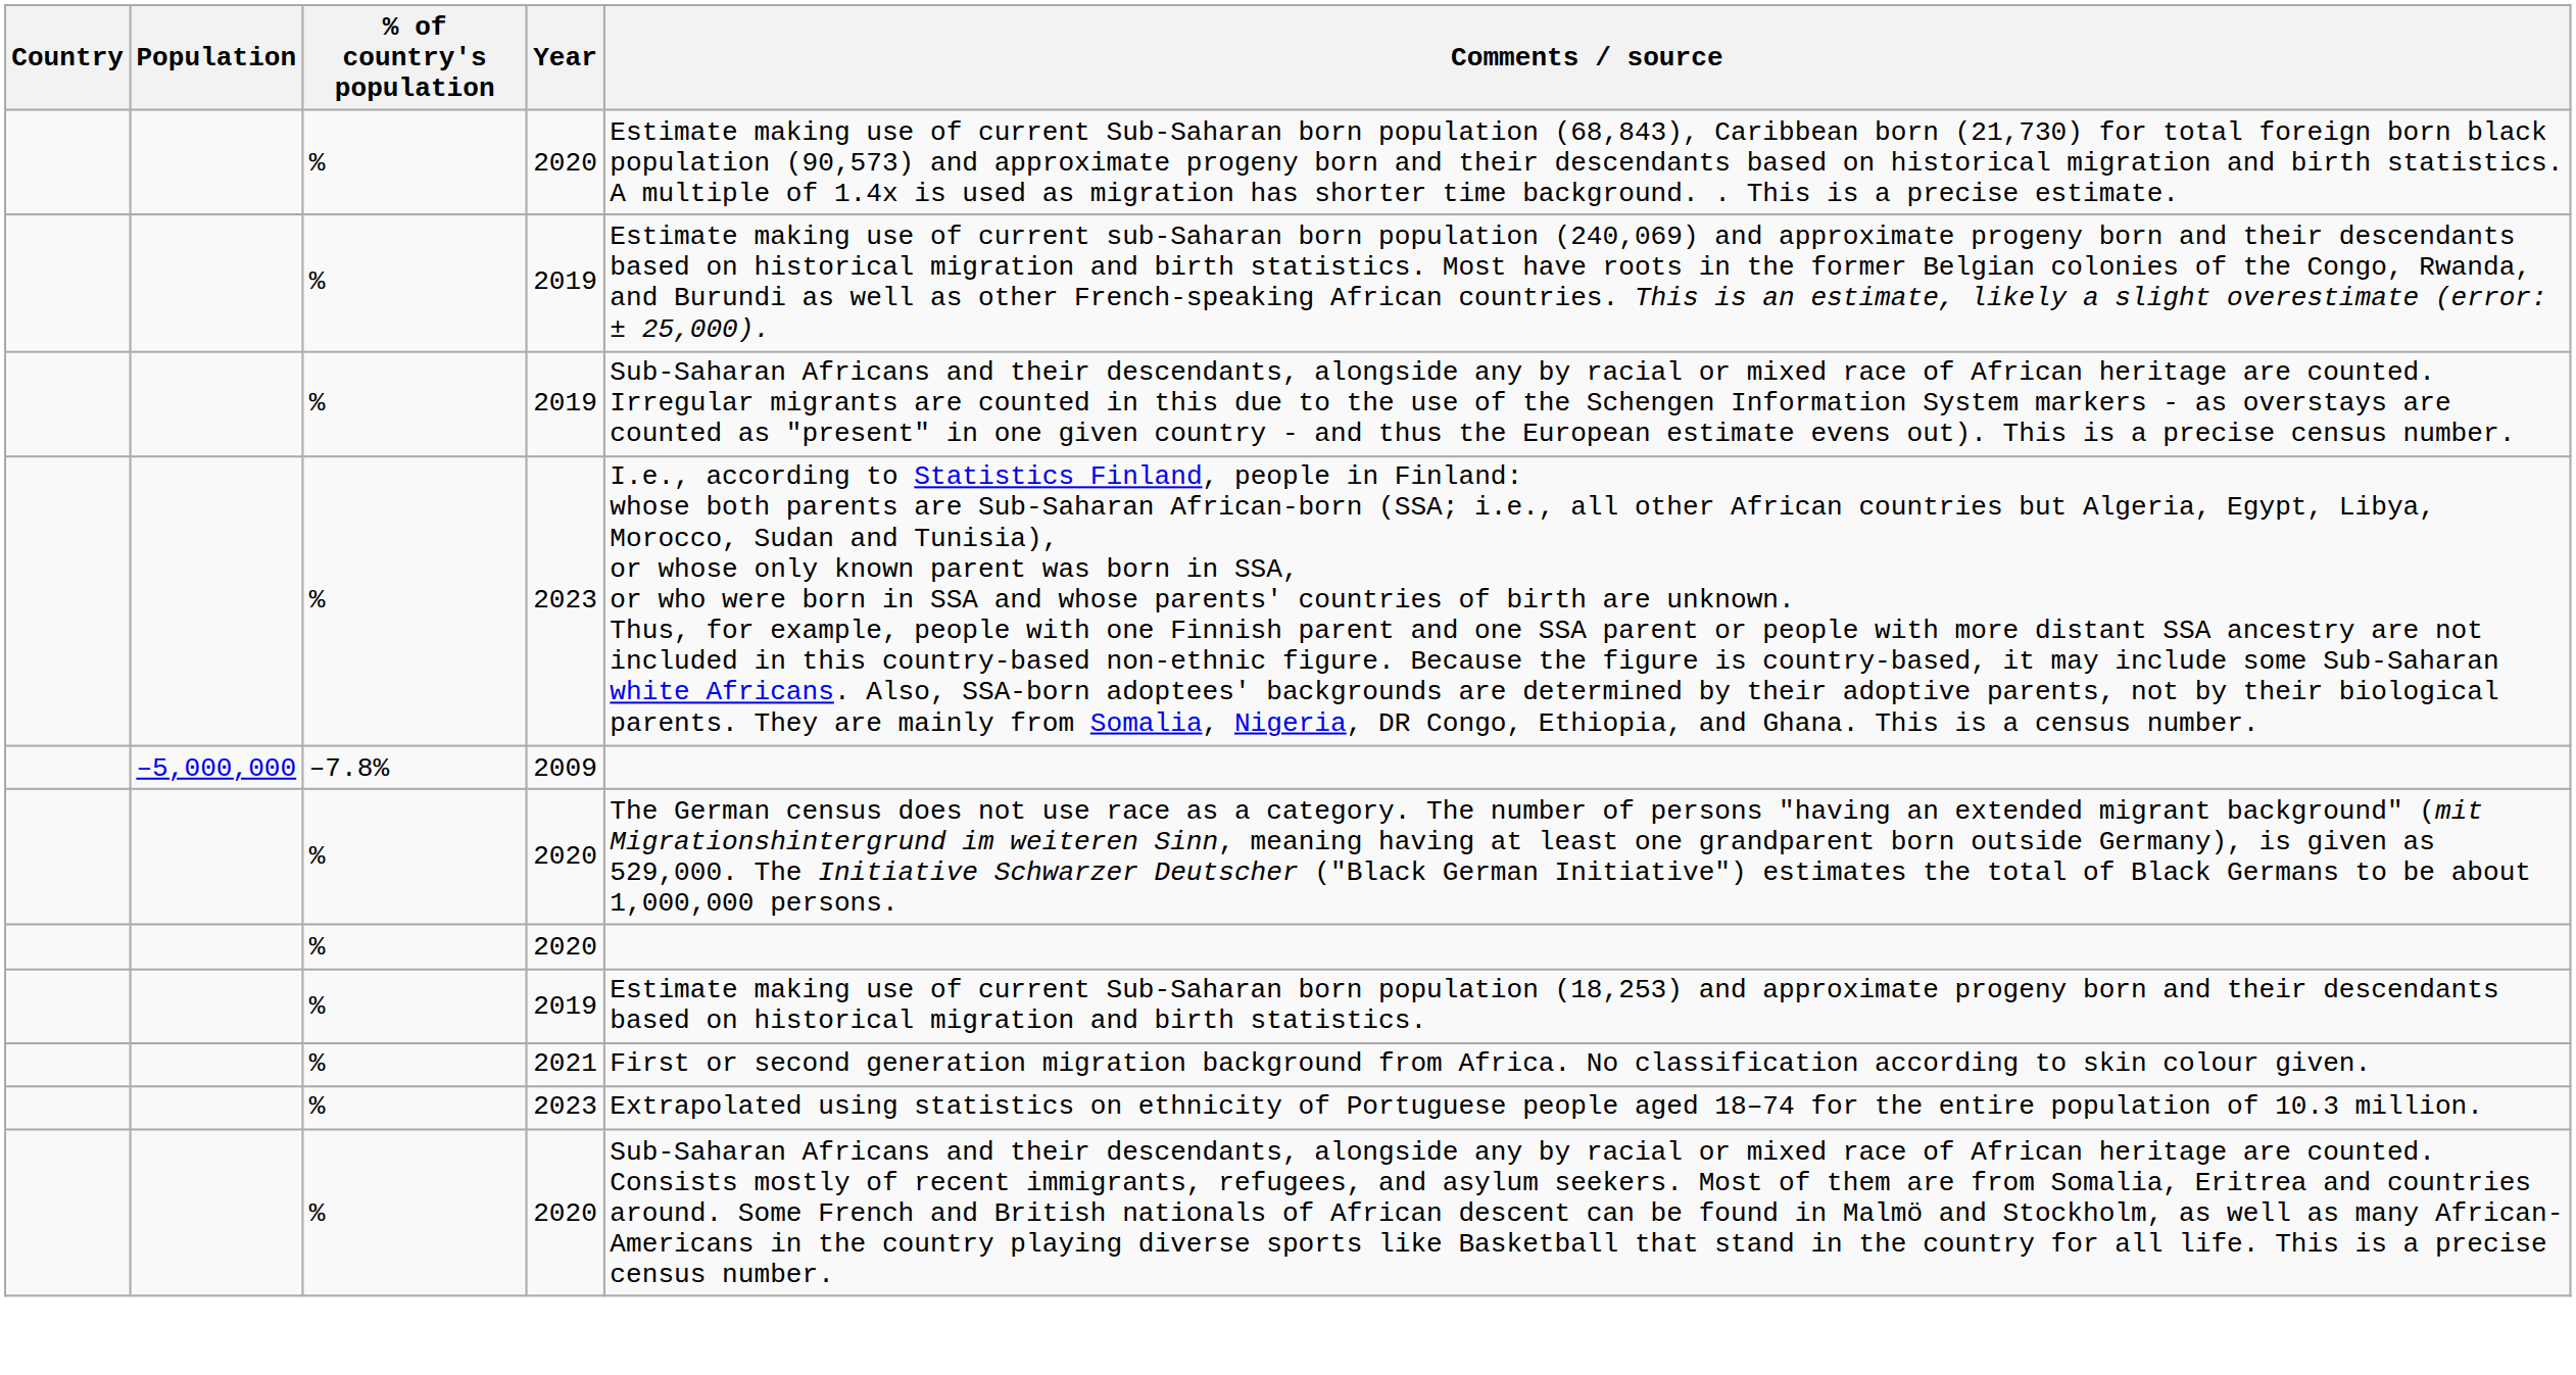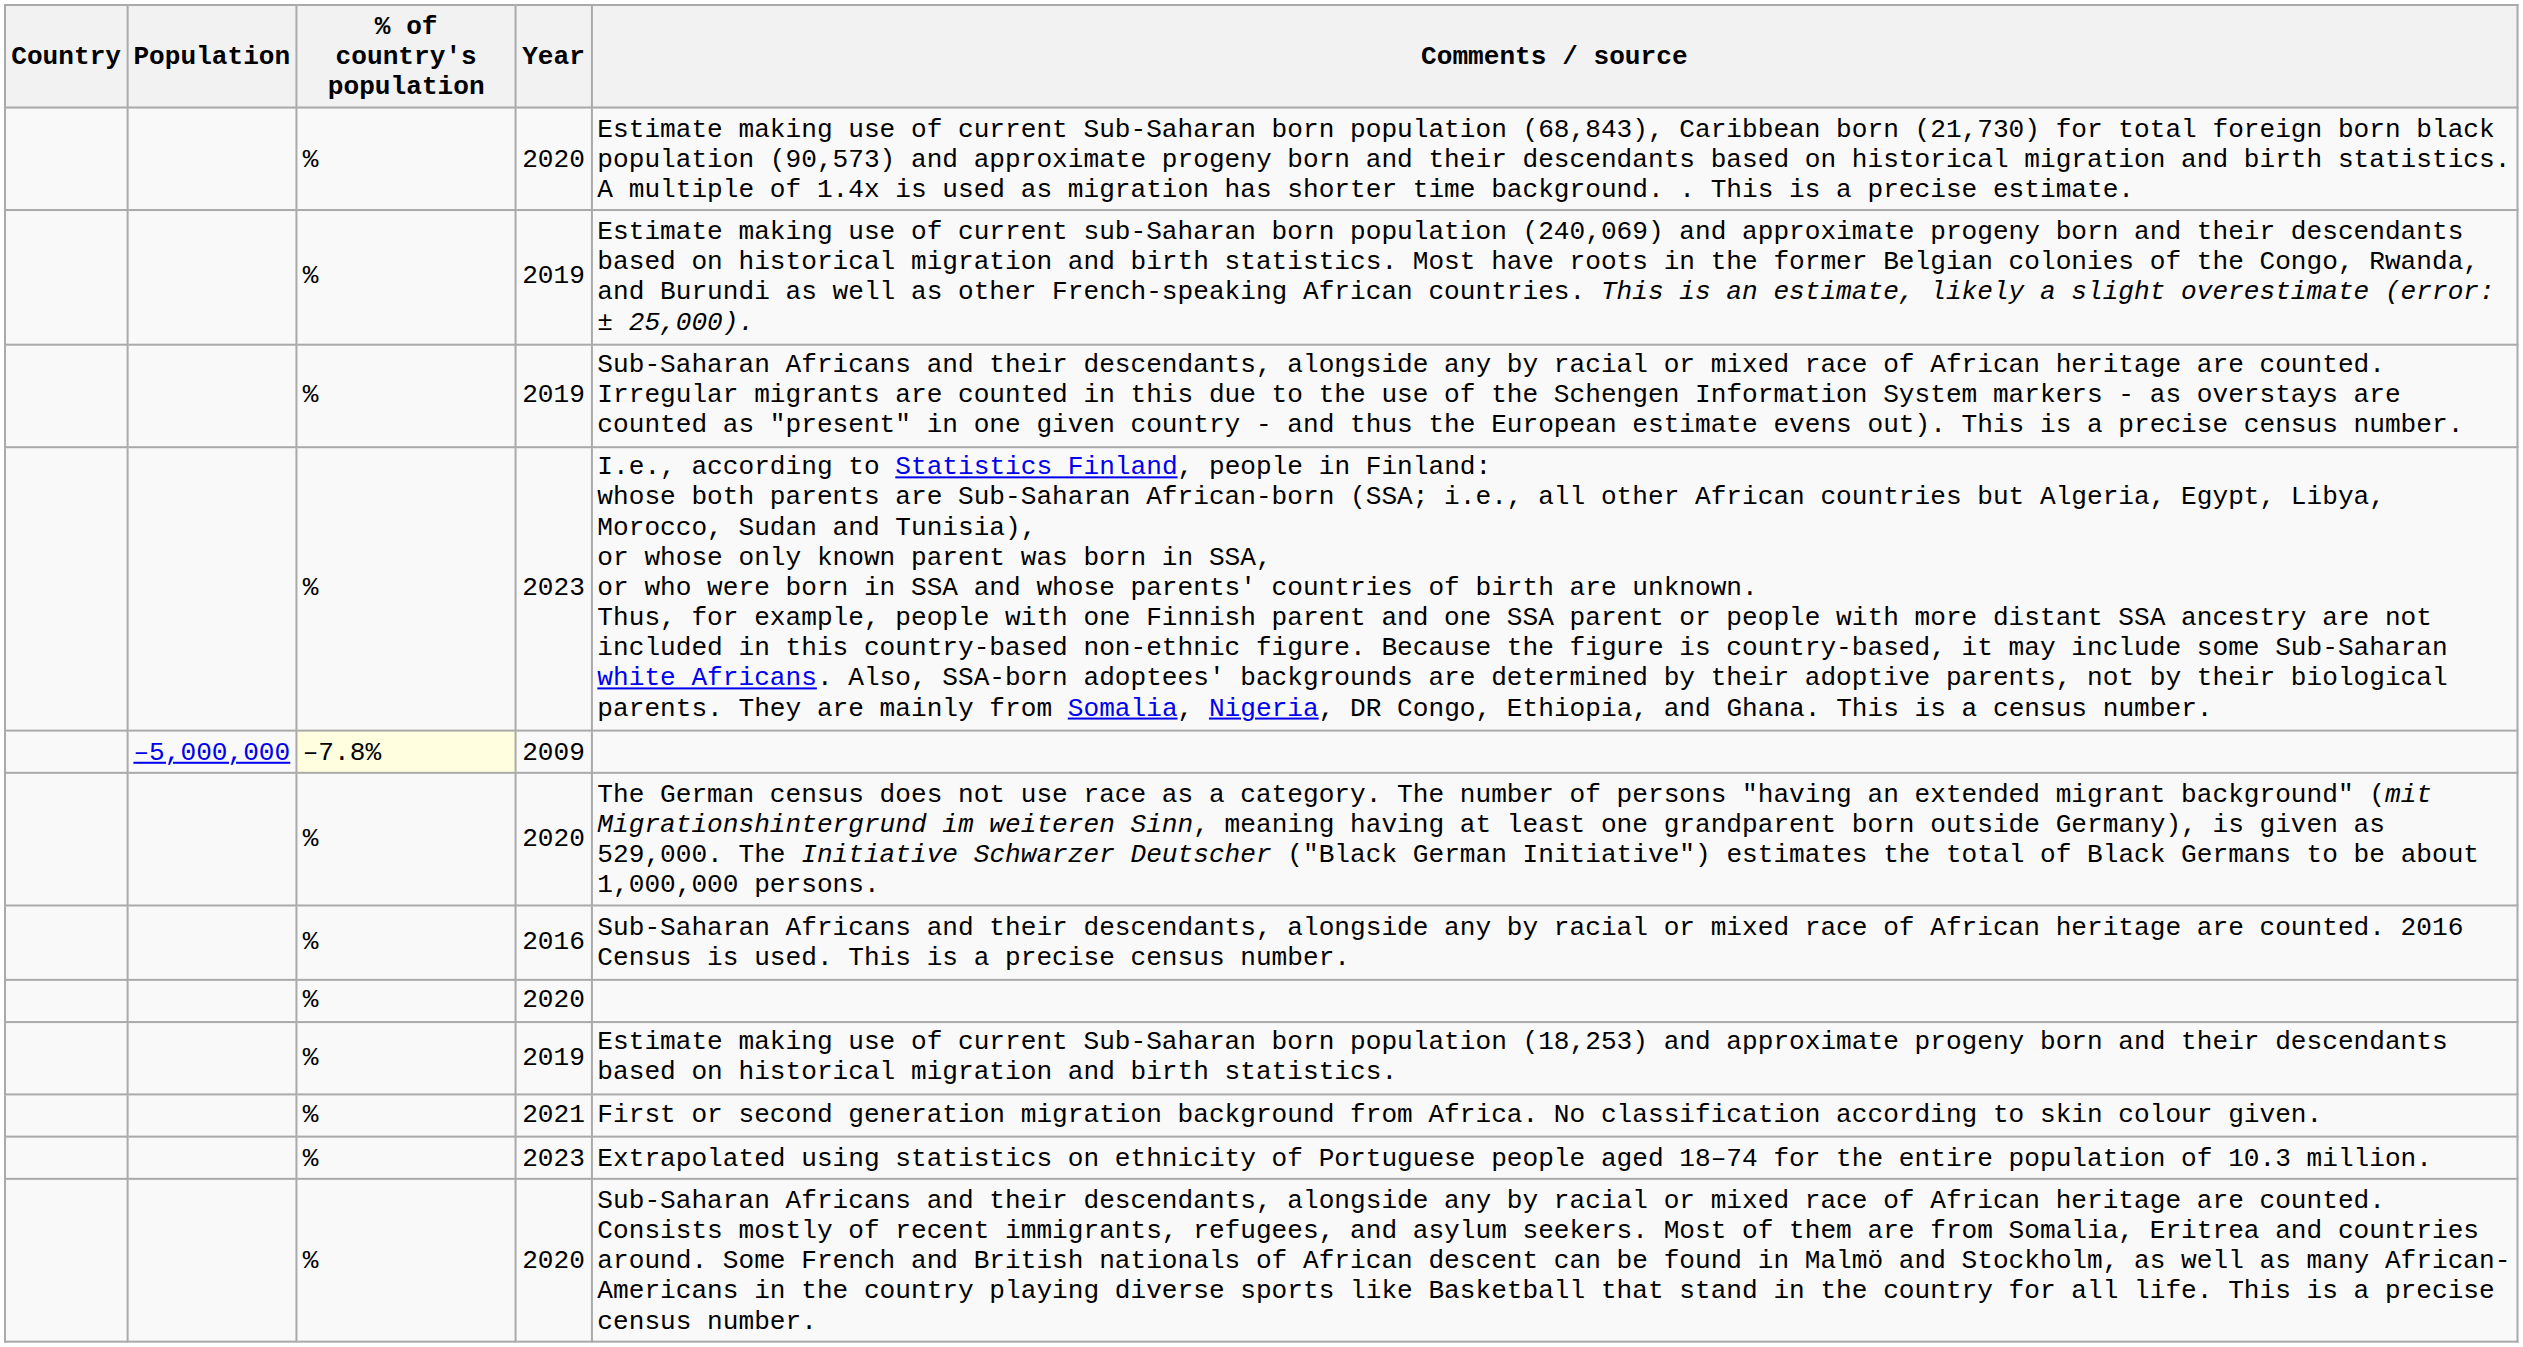 <table class="wikitable sortable">
 <tr>
 <th>Country</th>
 <th>Population</th>
 <th>% of country's population</th>
 <th>Year</th>
 <th class="unsortable">Comments / source</th>
 </tr>
 <tr>
 <td></td>
 <td><a href='#'></a></td>
 <td>%</td>
 <td>2020</td>
 <td>Estimate making use of current Sub-Saharan born population (68,843), Caribbean born (21,730) for total foreign born black population (90,573) and approximate progeny born and their descendants based on historical migration and birth statistics. A multiple of 1.4x is used as migration has shorter time background. . This is a precise estimate.</td>
 </tr>
 <tr>
 <td></td>
 <td><a href='#'></a></td>
 <td>%</td>
 <td>2019</td>
 <td>Estimate making use of current sub-Saharan born population (240,069) and approximate progeny born and their descendants based on historical migration and birth statistics. Most have roots in the former Belgian colonies of the Congo, Rwanda, and Burundi as well as other French-speaking African countries. <em>This is an estimate, likely a slight overestimate (error: ± 25,000).</em></td>
 </tr>
 <tr>
 <td></td>
 <td></td>
 <td>%</td>
 <td>2019</td>
 <td>Sub-Saharan Africans and their descendants, alongside any by racial or mixed race of African heritage are counted. Irregular migrants are counted in this due to the use of the Schengen Information System markers - as overstays are counted as "present" in one given country - and thus the European estimate evens out). This is a precise census number.</td>
 </tr>
 <tr>
 <td></td>
 <td><a href='#'></a></td>
 <td>%</td>
 <td>2023</td>
 <td>I.e., according to <a href='#'>Statistics Finland</a>, people in Finland:<br> whose both parents are Sub-Saharan African-born (SSA; i.e., all other African countries but Algeria, Egypt, Libya, Morocco, Sudan and Tunisia),<br> or whose only known parent was born in SSA,<br> or who were born in SSA and whose parents' countries of birth are unknown.<br>Thus, for example, people with one Finnish parent and one SSA parent or people with more distant SSA ancestry are not included in this country-based non-ethnic figure. Because the figure is country-based, it may include some Sub-Saharan <a href='#'>white Africans</a>. Also, SSA-born adoptees' backgrounds are determined by their adoptive parents, not by their biological parents. They are mainly from <a href='#'>Somalia</a>, <a href='#'>Nigeria</a>, DR Congo, Ethiopia, and Ghana. This is a census number.</td>
 </tr>
 <tr>
 <td></td>
 <td><a href='#'>–5,000,000</a></td>
-<td>–7.8%</td>
+<td style="background: lightyellow;">–7.8%</td>
 <td>2009</td>
 <td></td>
 </tr>
 <tr>
 <td></td>
 <td><a href='#'></a></td>
 <td>%</td>
 <td>2020</td>
 <td>The German census does not use race as a category. The number of persons "having an extended migrant background" (<em>mit Migrationshintergrund im weiteren Sinn</em>, meaning having at least one grandparent born outside Germany), is given as 529,000. The <em>Initiative Schwarzer Deutscher</em> ("Black German Initiative") estimates the total of Black Germans to be about 1,000,000 persons.</td>
+</tr>
+<tr>
+<td></td>
+<td><a href='#'></a></td>
+<td>%</td>
+<td>2016</td>
+<td>Sub-Saharan Africans and their descendants, alongside any by racial or mixed race of African heritage are counted. 2016 Census is used. This is a precise census number.</td>
 </tr>
 <tr>
 <td></td>
 <td><a href='#'></a></td>
 <td>%</td>
 <td>2020</td>
 <td></td>
 </tr>
 <tr>
 <td style="white-space: nowrap;"></td>
 <td></td>
 <td>%</td>
 <td>2019</td>
 <td>Estimate making use of current Sub-Saharan born population (18,253) and approximate progeny born and their descendants based on historical migration and birth statistics.</td>
 </tr>
 <tr>
 <td></td>
 <td><a href='#'></a></td>
 <td>%</td>
 <td>2021</td>
 <td>First or second generation migration background from Africa. No classification according to skin colour given.</td>
 </tr>
 <tr>
 <td></td>
 <td><a href='#'></a></td>
 <td>%</td>
 <td>2023</td>
 <td>Extrapolated using statistics on ethnicity of Portuguese people aged 18–74 for the entire population of 10.3 million.</td>
 </tr>
 <tr>
 <td></td>
 <td><a href='#'></a></td>
 <td>%</td>
 <td>2020</td>
 <td>Sub-Saharan Africans and their descendants, alongside any by racial or mixed race of African heritage are counted. Consists mostly of recent immigrants, refugees, and asylum seekers. Most of them are from Somalia, Eritrea and countries around. Some French and British nationals of African descent can be found in Malmö and Stockholm, as well as many African-Americans in the country playing diverse sports like Basketball that stand in the country for all life. This is a precise census number.</td>
 </tr>
 </table>
